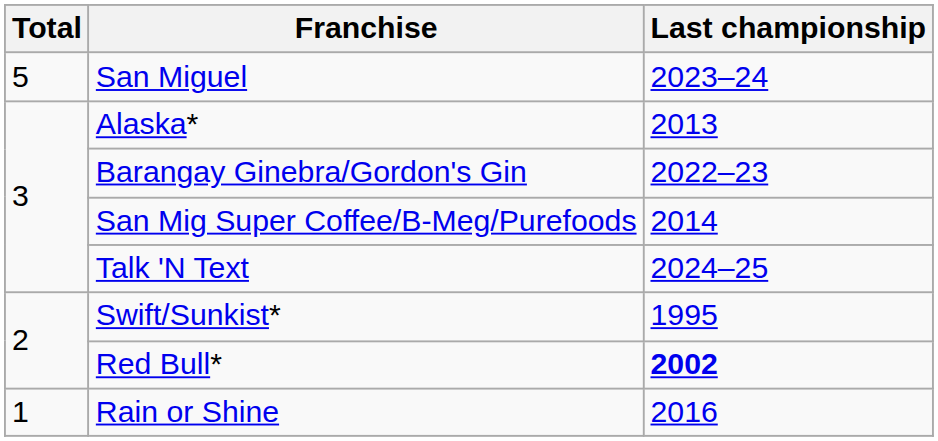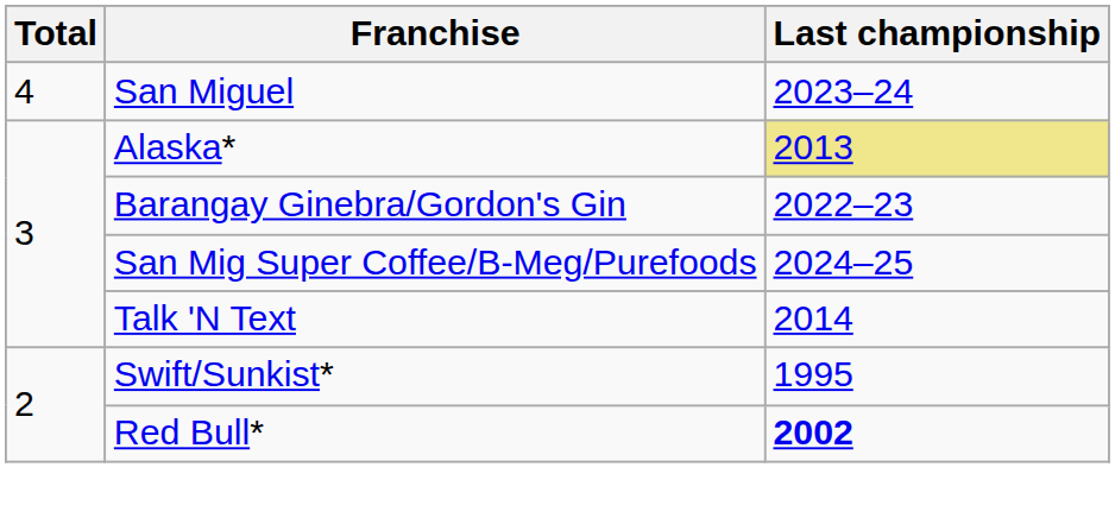 <table class="wikitable">
 <tr>
 <th>Total</th>
 <th>Franchise</th>
 <th>Last championship</th>
 </tr>
 <tr>
-<td>5</td>
+<td>4</td>
 <td><a href='#'>San Miguel</a></td>
 <td><a href='#'>2023–24</a></td>
 </tr>
 <tr>
 <td rowspan=4>3</td>
 <td><a href='#'>Alaska</a>*</td>
-<td><a href='#'>2013</a></td>
+<td style="background: khaki;"><a href='#'>2013</a></td>
 </tr>
 <tr>
 <td><a href='#'>Barangay Ginebra/Gordon's Gin</a></td>
 <td><a href='#'>2022–23</a></td>
 </tr>
 <tr>
 <td><a href='#'>San Mig Super Coffee/B-Meg/Purefoods</a></td>
-<td><a href='#'>2014</a></td>
+<td><a href='#'>2024–25</a></td>
 </tr>
 <tr>
 <td><a href='#'>Talk 'N Text</a></td>
-<td><a href='#'>2024–25</a></td>
+<td><a href='#'>2014</a></td>
 </tr>
 <tr>
 <td rowspan=2>2</td>
 <td><a href='#'>Swift/Sunkist</a>*</td>
 <td><a href='#'>1995</a></td>
 </tr>
 <tr>
 <td><a href='#'>Red Bull</a>*</td>
 <td><strong><a href='#'>2002</a></strong></td>
 </tr>
-<tr>
-<td>1</td>
-<td><a href='#'>Rain or Shine</a></td>
-<td><a href='#'>2016</a></td>
-</tr>
 </table>
